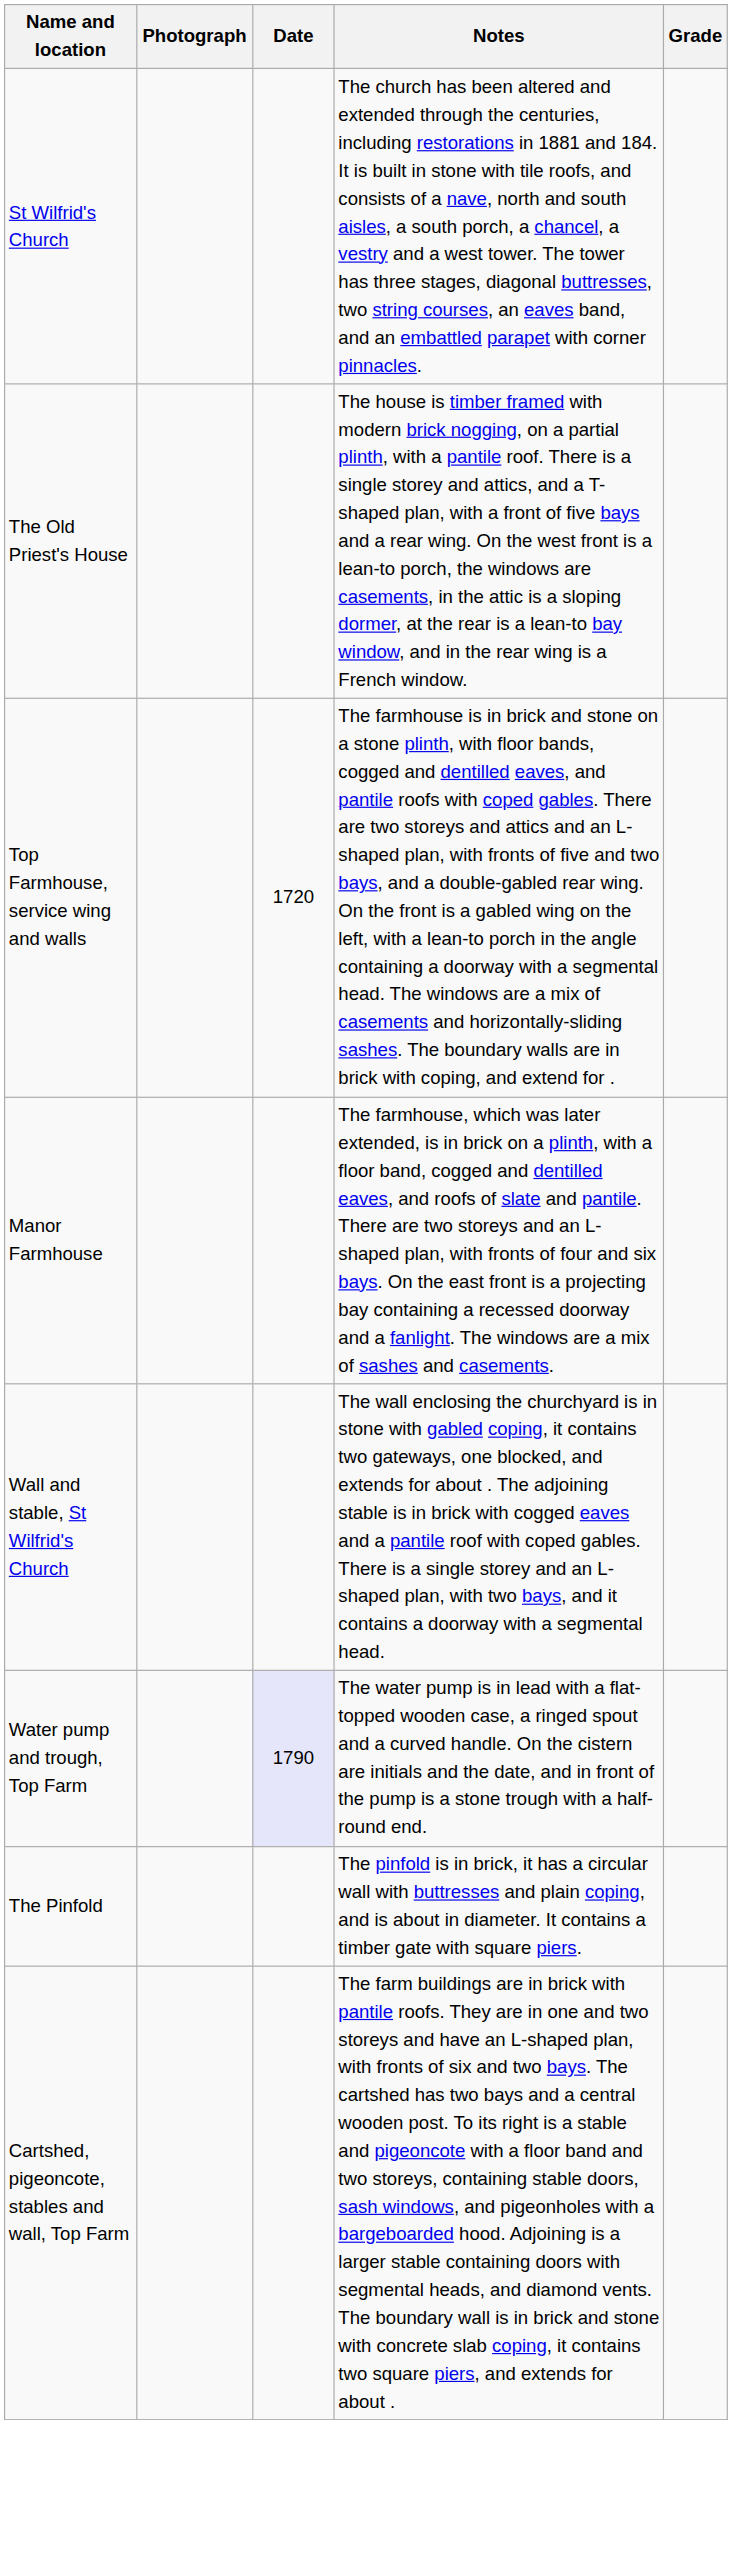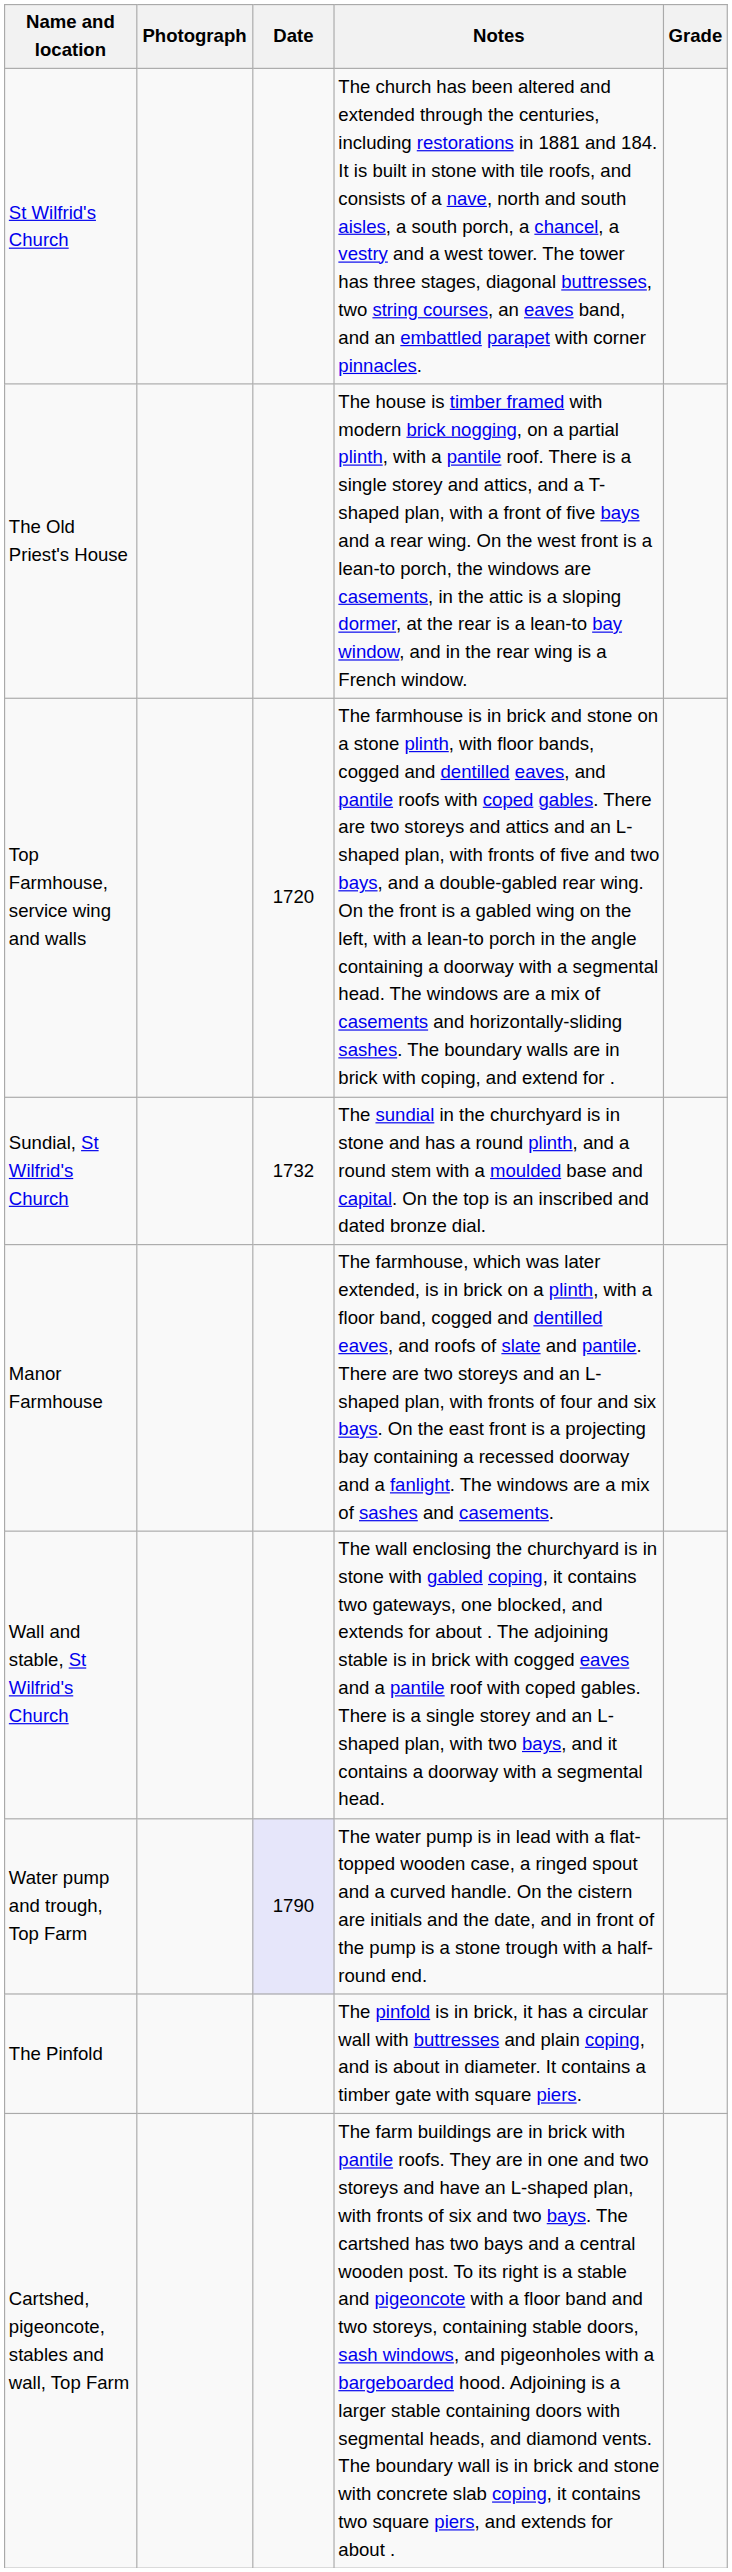 <table class="wikitable sortable plainrowheaders" style="width:100%; border:0px; text-align:left; line-height:150%">
 <tr>
 <th scope="col"  style="width:150px">Name and location</th>
 <th scope="col"  style="width:100px" class="unsortable">Photograph</th>
 <th scope="col"  style="width:120px">Date</th>
 <th scope="col"  style="width:650px" class="unsortable">Notes</th>
 <th scope="col"  style="width:50px">Grade</th>
 </tr>
 <tr>
 <td><a href='#'>St Wilfrid's Church</a><br><small></small></td>
 <td></td>
 <td align="center"></td>
 <td>The church has been altered and extended through the centuries, including <a href='#'>restorations</a> in 1881 and 184.  It is built in stone with tile roofs, and consists of a <a href='#'>nave</a>, north and south <a href='#'>aisles</a>, a south porch, a <a href='#'>chancel</a>, a <a href='#'>vestry</a> and a west tower.  The tower has three stages, diagonal <a href='#'>buttresses</a>, two <a href='#'>string courses</a>, an <a href='#'>eaves</a> band, and an <a href='#'>embattled</a> <a href='#'>parapet</a> with corner <a href='#'>pinnacles</a>.</td>
 <td align="center" ></td>
 </tr>
 <tr>
 <td>The Old Priest's House<br><small></small></td>
 <td></td>
 <td align="center"></td>
 <td>The house is <a href='#'>timber framed</a> with modern <a href='#'>brick nogging</a>, on a partial <a href='#'>plinth</a>, with a <a href='#'>pantile</a> roof.  There is a single storey and attics, and a T-shaped plan, with a front of five <a href='#'>bays</a> and a rear wing.  On the west front is a lean-to porch, the windows are <a href='#'>casements</a>, in the attic is a sloping <a href='#'>dormer</a>, at the rear is a lean-to <a href='#'>bay window</a>, and in the rear wing is a French window.</td>
 <td align="center" ></td>
 </tr>
 <tr>
 <td>Top Farmhouse, service wing and walls<br><small></small></td>
 <td></td>
 <td align="center">1720</td>
 <td>The farmhouse is in brick and stone on a stone <a href='#'>plinth</a>, with floor bands, cogged and <a href='#'>dentilled</a> <a href='#'>eaves</a>, and <a href='#'>pantile</a> roofs with <a href='#'>coped</a> <a href='#'>gables</a>.  There are two storeys and attics and an L-shaped plan, with fronts of five and two <a href='#'>bays</a>, and a double-gabled rear wing.  On the front is a gabled wing on the left, with a lean-to porch in the angle containing a doorway with a segmental head.  The windows are a mix of <a href='#'>casements</a> and horizontally-sliding <a href='#'>sashes</a>.  The boundary walls are in brick with coping, and extend for .</td>
+<td align="center" ></td>
+</tr>
+<tr>
+<td>Sundial, <a href='#'>St Wilfrid's Church</a><br><small></small></td>
+<td></td>
+<td align="center">1732</td>
+<td>The <a href='#'>sundial</a> in the churchyard is in stone and has a round <a href='#'>plinth</a>, and a round stem with a <a href='#'>moulded</a> base and <a href='#'>capital</a>.  On the top is an inscribed and dated bronze dial.</td>
 <td align="center" ></td>
 </tr>
 <tr>
 <td>Manor Farmhouse<br><small></small></td>
 <td></td>
 <td align="center"></td>
 <td>The farmhouse, which was later extended, is in brick on a <a href='#'>plinth</a>, with a floor band, cogged and <a href='#'>dentilled</a> <a href='#'>eaves</a>, and roofs of <a href='#'>slate</a> and <a href='#'>pantile</a>.  There are two storeys and an L-shaped plan, with fronts of four and six <a href='#'>bays</a>.  On the east front is a projecting bay containing a recessed doorway and a <a href='#'>fanlight</a>.  The windows are a mix of <a href='#'>sashes</a> and <a href='#'>casements</a>.</td>
 <td align="center" ></td>
 </tr>
 <tr>
 <td>Wall and stable, <a href='#'>St Wilfrid's Church</a><br><small></small></td>
 <td></td>
 <td align="center"></td>
 <td>The wall enclosing the churchyard is in stone with <a href='#'>gabled</a> <a href='#'>coping</a>, it contains two gateways, one blocked, and extends for about .  The adjoining stable is in brick with cogged <a href='#'>eaves</a> and a <a href='#'>pantile</a> roof with coped gables.  There is a single storey and an L-shaped plan, with two <a href='#'>bays</a>, and it contains a doorway with a segmental head.</td>
 <td align="center" ></td>
 </tr>
 <tr>
 <td>Water pump and trough, Top Farm<br><small></small></td>
 <td></td>
 <td align="center" style="background: lavender;">1790</td>
 <td>The water pump is in lead with a flat-topped wooden case, a ringed spout and a curved handle.  On the cistern are initials and the date, and in front of the pump is a stone trough with a half-round end.</td>
 <td align="center" ></td>
 </tr>
 <tr>
 <td>The Pinfold<br><small></small></td>
 <td></td>
 <td align="center"></td>
 <td>The <a href='#'>pinfold</a> is in brick, it has a circular wall with <a href='#'>buttresses</a> and plain <a href='#'>coping</a>, and is about  in diameter.  It contains a timber gate with square <a href='#'>piers</a>.</td>
 <td align="center" ></td>
 </tr>
 <tr>
 <td>Cartshed, pigeoncote, stables and wall, Top Farm<br><small></small></td>
 <td></td>
 <td align="center"></td>
 <td>The farm buildings are in brick with <a href='#'>pantile</a> roofs.  They are in one and two storeys and have an L-shaped plan, with fronts of six and two <a href='#'>bays</a>.  The cartshed has two bays and a central wooden post.  To its right is a stable and <a href='#'>pigeoncote</a> with a floor band and two storeys, containing stable doors, <a href='#'>sash windows</a>, and pigeonholes with a <a href='#'>bargeboarded</a> hood.  Adjoining is a larger stable containing doors with segmental heads, and diamond vents.  The boundary wall is in brick and stone with concrete slab <a href='#'>coping</a>, it contains two square <a href='#'>piers</a>, and extends for about .</td>
 <td align="center" ></td>
 </tr>
 <tr>
 </tr>
 </table>
